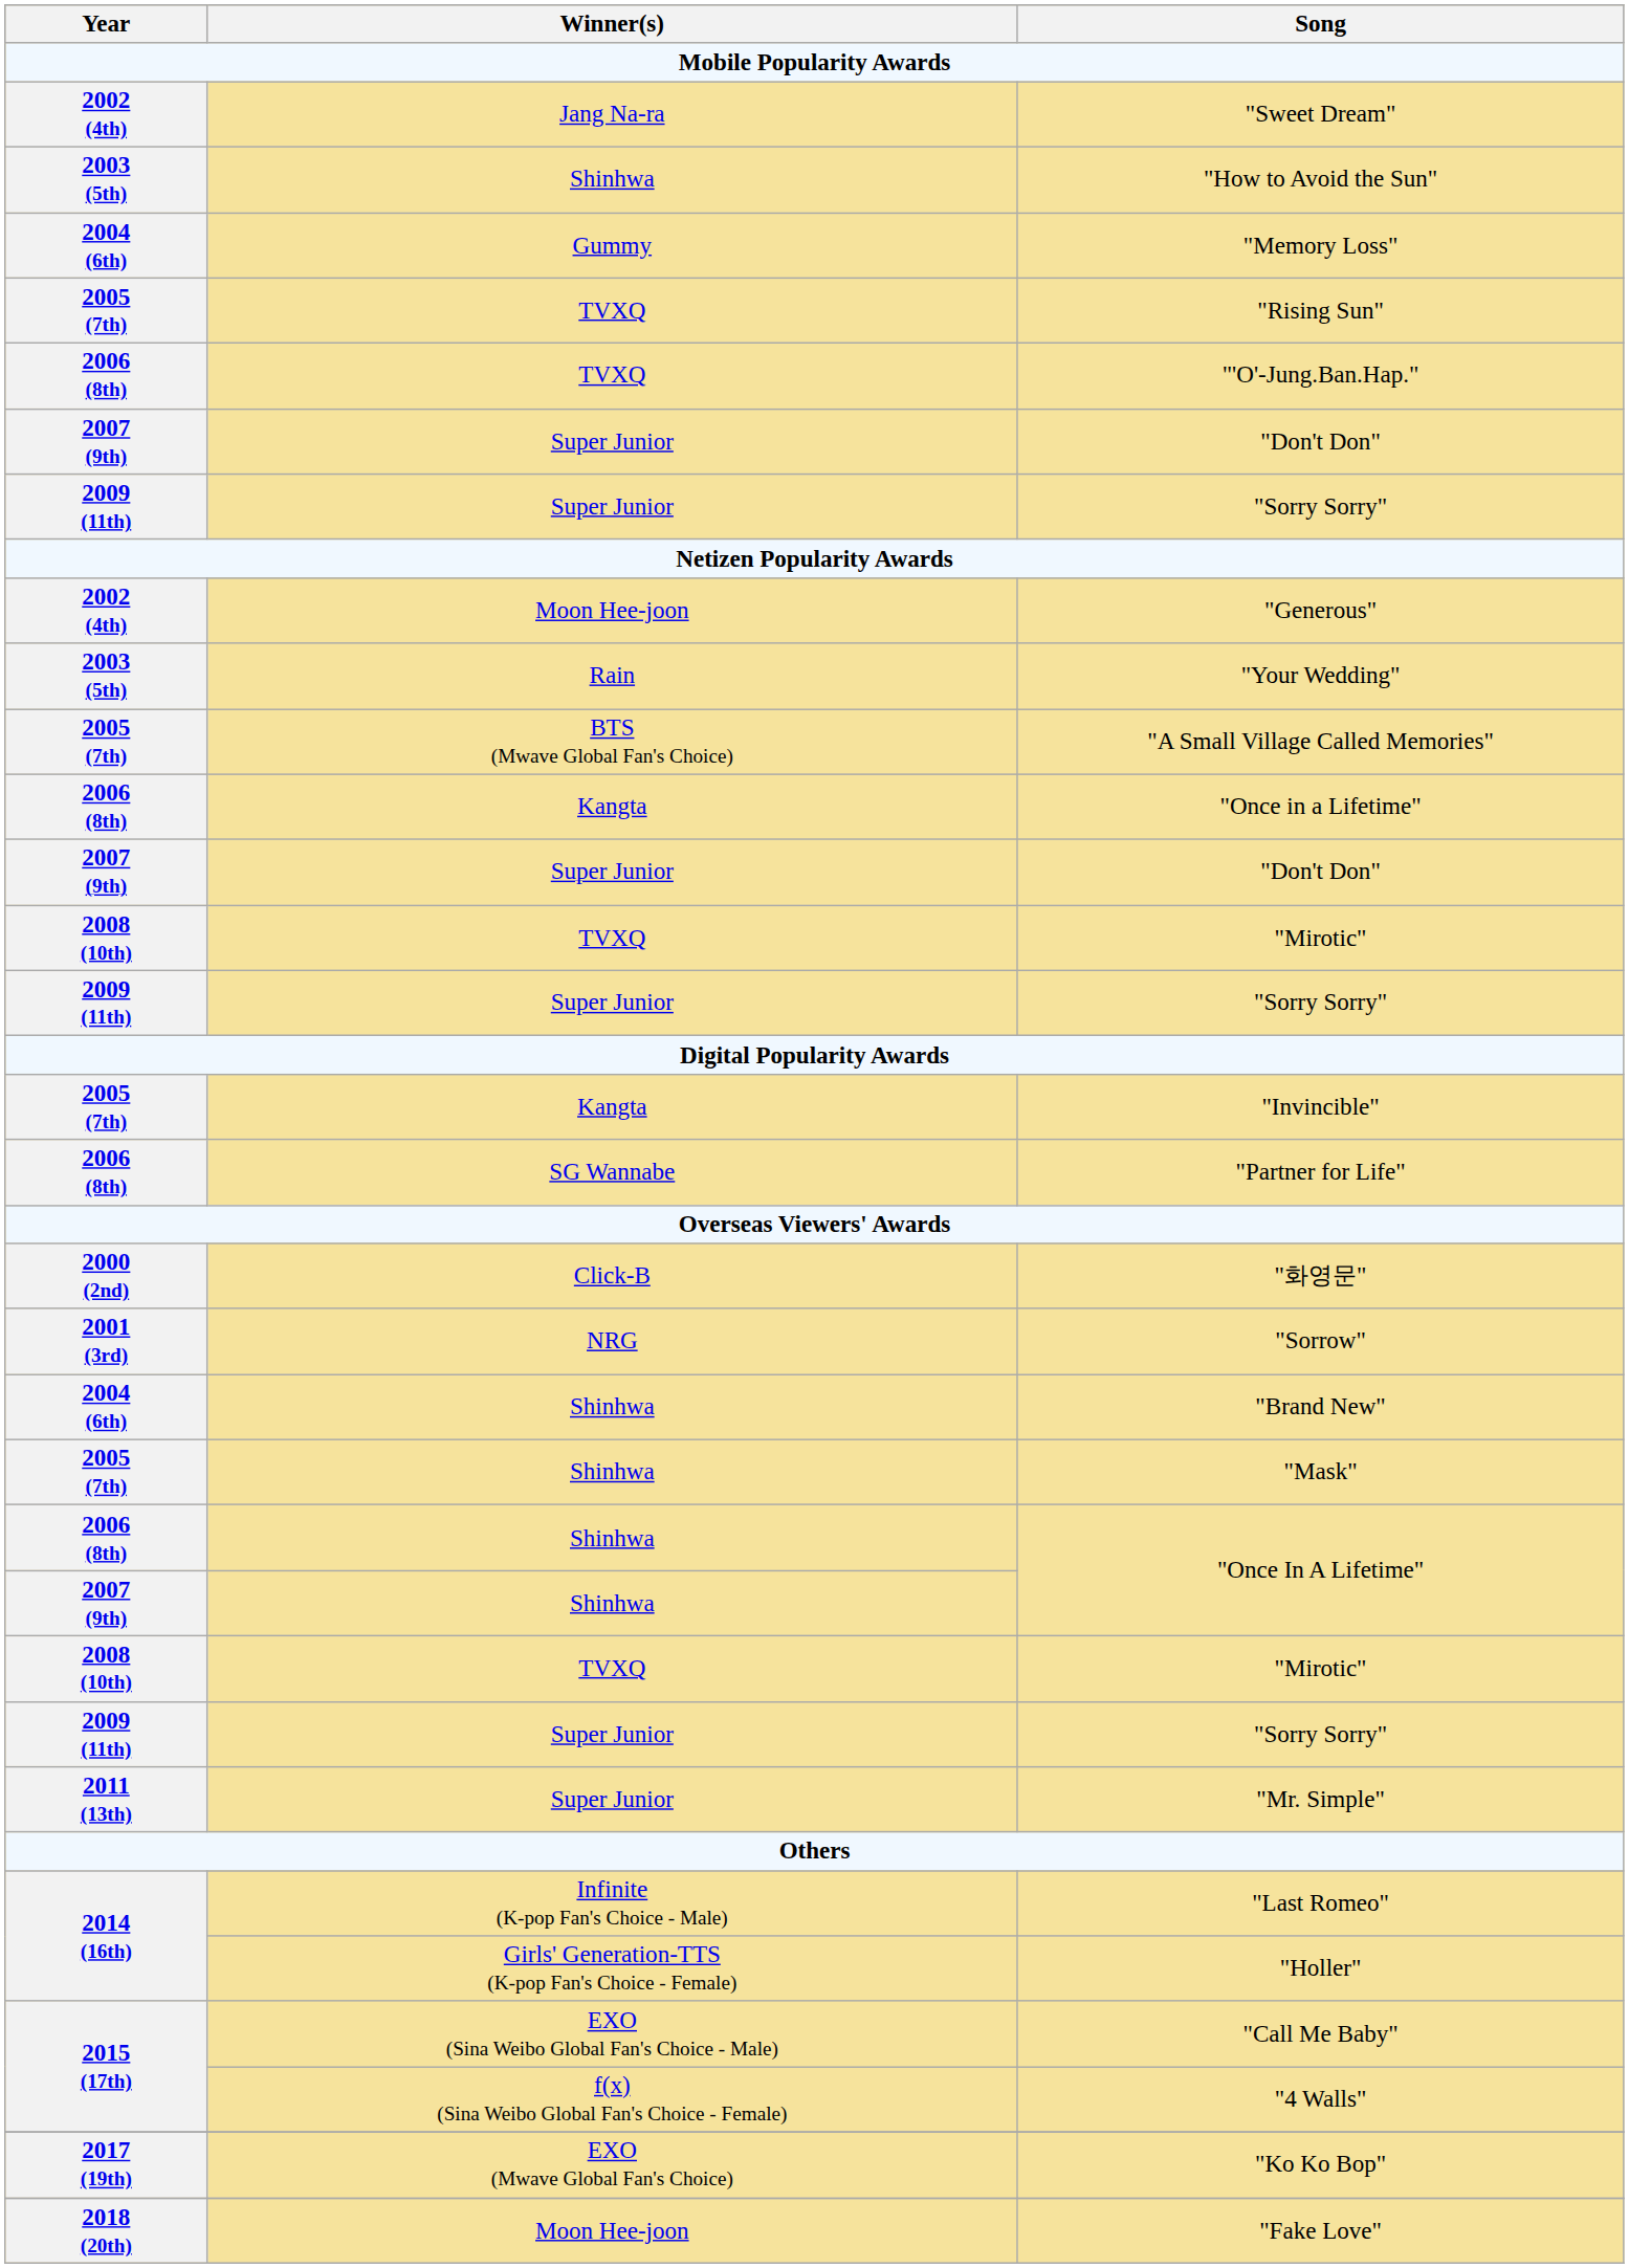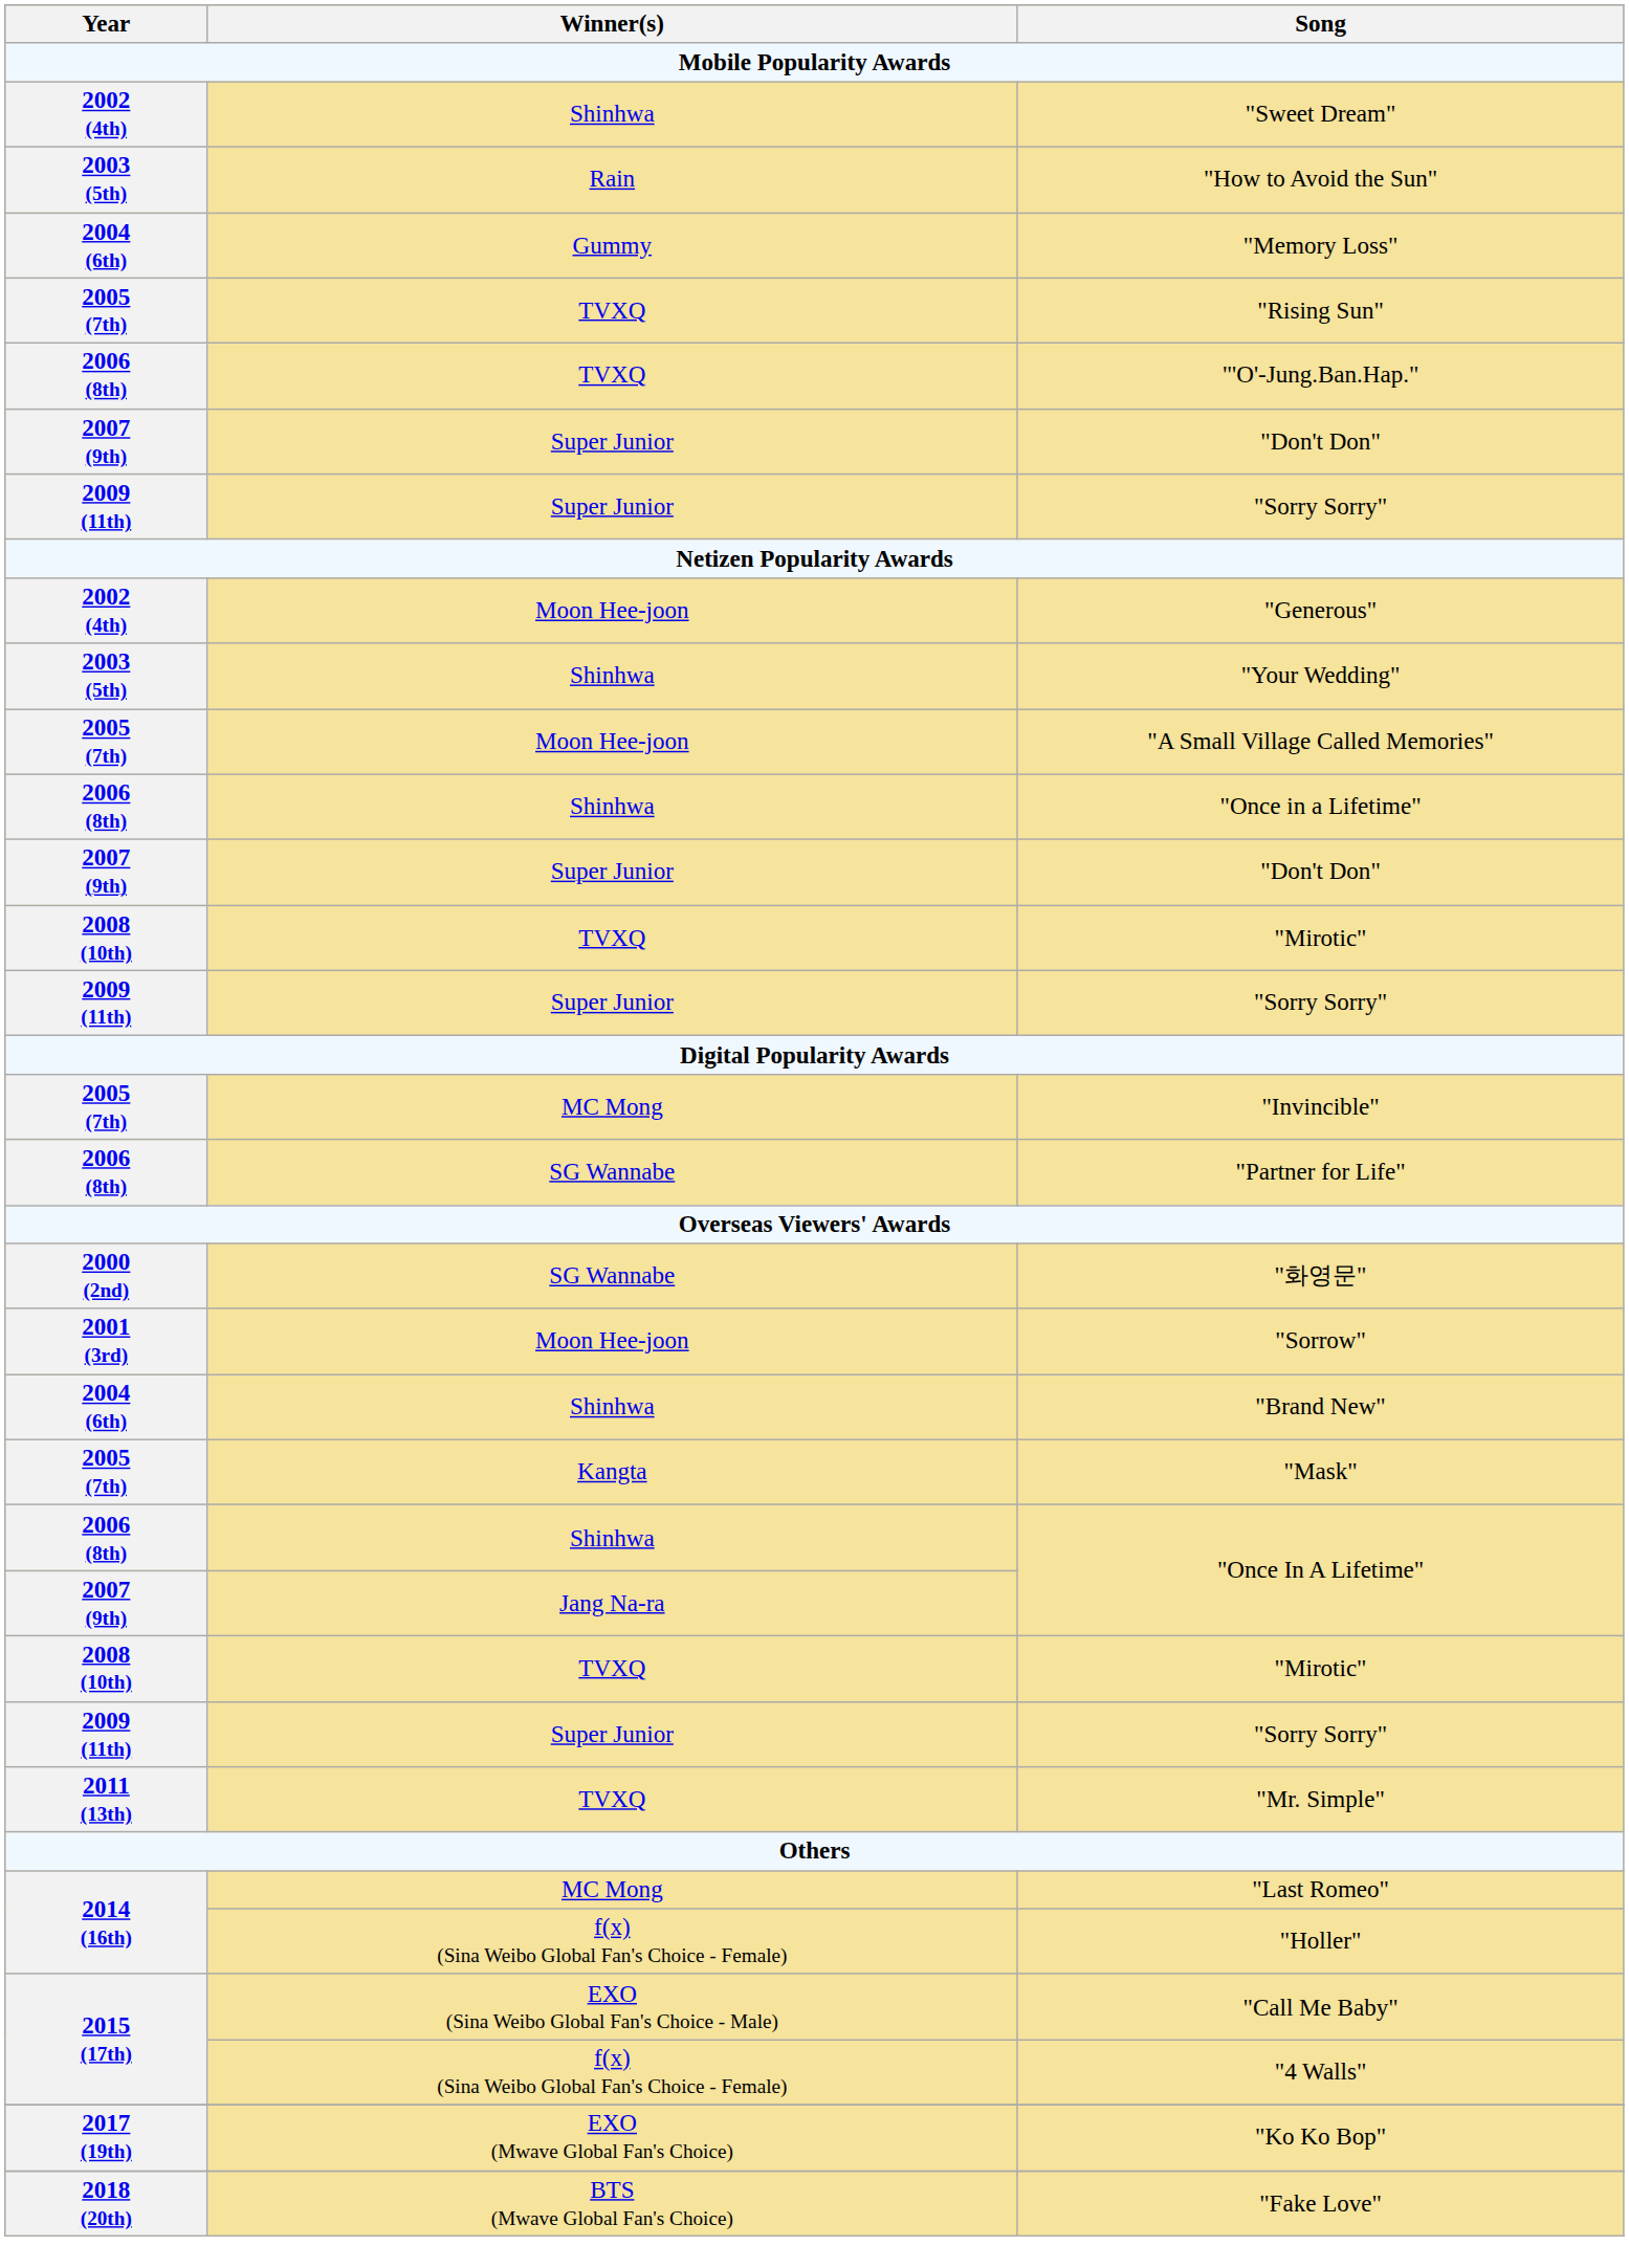 <table class="wikitable" rowspan=2 style="text-align: center; width:85%; background: #f6e39c">
 <tr style="background:#bebebe;">
 <th scope="col" style="width:10%;">Year</th>
 <th scope="col" style="width:40%;">Winner(s)</th>
 <th scope="col" style="width:30%;">Song</th>
 </tr>
 <tr>
 <td colspan=4 style="background:#F0F8FF"><strong>Mobile Popularity Awards</strong></td>
 </tr>
 <tr>
 <th scope="row" style="text-align:center"><a href='#'>2002<br><small>(4th)</small></a></th>
-<td><a href='#'>Jang Na-ra</a></td>
+<td><a href='#'>Shinhwa</a></td>
 <td>"Sweet Dream"</td>
 </tr>
 <tr>
 <th scope="row" style="text-align:center"><a href='#'>2003<br><small>(5th)</small></a></th>
-<td><a href='#'>Shinhwa</a></td>
+<td><a href='#'>Rain</a></td>
 <td>"How to Avoid the Sun"</td>
 </tr>
 <tr>
 <th scope="row" style="text-align:center"><a href='#'>2004<br><small>(6th)</small></a></th>
 <td><a href='#'>Gummy</a></td>
 <td>"Memory Loss"</td>
 </tr>
 <tr>
 <th scope="row" style="text-align:center"><a href='#'>2005<br><small>(7th)</small></a></th>
 <td><a href='#'>TVXQ</a></td>
 <td>"Rising Sun"</td>
 </tr>
 <tr>
 <th scope="row" style="text-align:center"><a href='#'>2006<br><small>(8th)</small></a></th>
 <td><a href='#'>TVXQ</a></td>
 <td>"'O'-Jung.Ban.Hap."</td>
 </tr>
 <tr>
 <th scope="row" style="text-align:center"><a href='#'>2007<br><small>(9th)</small></a></th>
 <td><a href='#'>Super Junior</a></td>
 <td>"Don't Don"</td>
 </tr>
 <tr>
 <th scope="row" style="text-align:center"><a href='#'>2009<br><small>(11th)</small></a></th>
 <td><a href='#'>Super Junior</a></td>
 <td>"Sorry Sorry"</td>
 </tr>
 <tr>
 <td colspan=4 style="background:#F0F8FF"><strong>Netizen Popularity Awards</strong></td>
 </tr>
 <tr>
 <th scope="row" style="text-align:center"><a href='#'>2002<br><small>(4th)</small></a></th>
 <td><a href='#'>Moon Hee-joon</a></td>
 <td>"Generous"</td>
 </tr>
 <tr>
 <th scope="row" style="text-align:center"><a href='#'>2003<br><small>(5th)</small></a></th>
-<td><a href='#'>Rain</a></td>
+<td><a href='#'>Shinhwa</a></td>
 <td>"Your Wedding"</td>
 </tr>
 <tr>
 <th scope="row" style="text-align:center"><a href='#'>2005<br><small>(7th)</small></a></th>
-<td><a href='#'>BTS</a><br><small>(Mwave Global Fan's Choice)</small></td>
+<td><a href='#'>Moon Hee-joon</a></td>
 <td>"A Small Village Called Memories"</td>
 </tr>
 <tr>
 <th scope="row" style="text-align:center"><a href='#'>2006<br><small>(8th)</small></a></th>
-<td><a href='#'>Kangta</a></td>
+<td><a href='#'>Shinhwa</a></td>
 <td>"Once in a Lifetime"</td>
 </tr>
 <tr>
 <th scope="row" style="text-align:center"><a href='#'>2007<br><small>(9th)</small></a></th>
 <td><a href='#'>Super Junior</a></td>
 <td>"Don't Don"</td>
 </tr>
 <tr>
 <th scope="row" style="text-align:center"><a href='#'>2008<br><small>(10th)</small></a></th>
 <td><a href='#'>TVXQ</a></td>
 <td>"Mirotic"</td>
 </tr>
 <tr>
 <th scope="row" style="text-align:center"><a href='#'>2009<br><small>(11th)</small></a></th>
 <td><a href='#'>Super Junior</a></td>
 <td>"Sorry Sorry"</td>
 </tr>
 <tr>
 <td colspan=4 style="background:#F0F8FF"><strong>Digital Popularity Awards</strong></td>
 </tr>
 <tr>
 <th scope="row" style="text-align:center"><a href='#'>2005<br><small>(7th)</small></a></th>
-<td><a href='#'>Kangta</a></td>
+<td><a href='#'>MC Mong</a></td>
 <td>"Invincible"</td>
 </tr>
 <tr>
 <th scope="row" style="text-align:center"><a href='#'>2006<br><small>(8th)</small></a></th>
 <td><a href='#'>SG Wannabe</a></td>
 <td>"Partner for Life"</td>
 </tr>
 <tr>
 <td colspan=4 style="background:#F0F8FF"><strong>Overseas Viewers' Awards</strong></td>
 </tr>
 <tr>
 <th scope="row" style="text-align:center"><a href='#'>2000<br><small>(2nd)</small></a></th>
-<td><a href='#'>Click-B</a></td>
+<td><a href='#'>SG Wannabe</a></td>
 <td>"화영문"</td>
 </tr>
 <tr>
 <th scope="row" style="text-align:center"><a href='#'>2001<br><small>(3rd)</small></a></th>
-<td><a href='#'>NRG</a></td>
+<td><a href='#'>Moon Hee-joon</a></td>
 <td>"Sorrow"</td>
 </tr>
 <tr>
 <th scope="row" style="text-align:center"><a href='#'>2004<br><small>(6th)</small></a></th>
 <td><a href='#'>Shinhwa</a></td>
 <td>"Brand New"</td>
 </tr>
 <tr>
 <th scope="row" style="text-align:center"><a href='#'>2005<br><small>(7th)</small></a></th>
-<td><a href='#'>Shinhwa</a></td>
+<td><a href='#'>Kangta</a></td>
 <td>"Mask"</td>
 </tr>
 <tr>
 <th scope="row" style="text-align:center"><a href='#'>2006<br><small>(8th)</small></a></th>
 <td><a href='#'>Shinhwa</a></td>
 <td rowspan=2>"Once In A Lifetime"</td>
 </tr>
 <tr>
 <th scope="row" style="text-align:center"><a href='#'>2007<br><small>(9th)</small></a></th>
-<td><a href='#'>Shinhwa</a></td>
+<td><a href='#'>Jang Na-ra</a></td>
 </tr>
 <tr>
 <th scope="row" style="text-align:center"><a href='#'>2008<br><small>(10th)</small></a></th>
 <td><a href='#'>TVXQ</a></td>
 <td>"Mirotic"</td>
 </tr>
 <tr>
 <th scope="row" style="text-align:center"><a href='#'>2009<br><small>(11th)</small></a></th>
 <td><a href='#'>Super Junior</a></td>
 <td>"Sorry Sorry"</td>
 </tr>
 <tr>
 <th scope="row" style="text-align:center"><a href='#'>2011<br><small>(13th)</small></a></th>
-<td><a href='#'>Super Junior</a></td>
+<td><a href='#'>TVXQ</a></td>
 <td>"Mr. Simple"</td>
 </tr>
 <tr>
 <td colspan=4 style="background:#F0F8FF"><strong>Others</strong></td>
 </tr>
 <tr>
 <th scope="row" style="text-align:center" rowspan=2><a href='#'>2014<br><small>(16th)</small></a></th>
-<td><a href='#'>Infinite</a><br><small>(K-pop Fan's Choice - Male)</small></td>
+<td><a href='#'>MC Mong</a></td>
 <td>"Last Romeo"</td>
 </tr>
 <tr>
-<td><a href='#'>Girls' Generation-TTS</a><br><small>(K-pop Fan's Choice - Female)</small></td>
+<td><a href='#'>f(x)</a><br><small>(Sina Weibo Global Fan's Choice - Female)</small></td>
 <td>"Holler"</td>
 </tr>
 <tr>
 <th scope="row" style="text-align:center" rowspan=2><a href='#'>2015 <br><small>(17th)</small></a></th>
 <td><a href='#'>EXO</a><br><small>(Sina Weibo Global Fan's Choice -  Male)</small></td>
 <td>"Call Me Baby"</td>
 </tr>
 <tr>
 <td><a href='#'>f(x)</a><br><small>(Sina Weibo Global Fan's Choice - Female)</small></td>
 <td>"4 Walls"</td>
 </tr>
 <tr>
 </tr>
 <tr>
 <th scope="row" style="text-align:center"><a href='#'>2017 <br><small>(19th)</small></a></th>
 <td><a href='#'>EXO</a><br><small>(Mwave Global Fan's Choice)</small></td>
 <td>"Ko Ko Bop"</td>
 </tr>
 <tr>
 </tr>
 <tr>
 <th scope="row" style="text-align:center"><a href='#'>2018 <br><small>(20th)</small></a></th>
-<td><a href='#'>Moon Hee-joon</a></td>
+<td><a href='#'>BTS</a><br><small>(Mwave Global Fan's Choice)</small></td>
 <td>"Fake Love"</td>
 </tr>
 <tr>
 </tr>
 </table>
